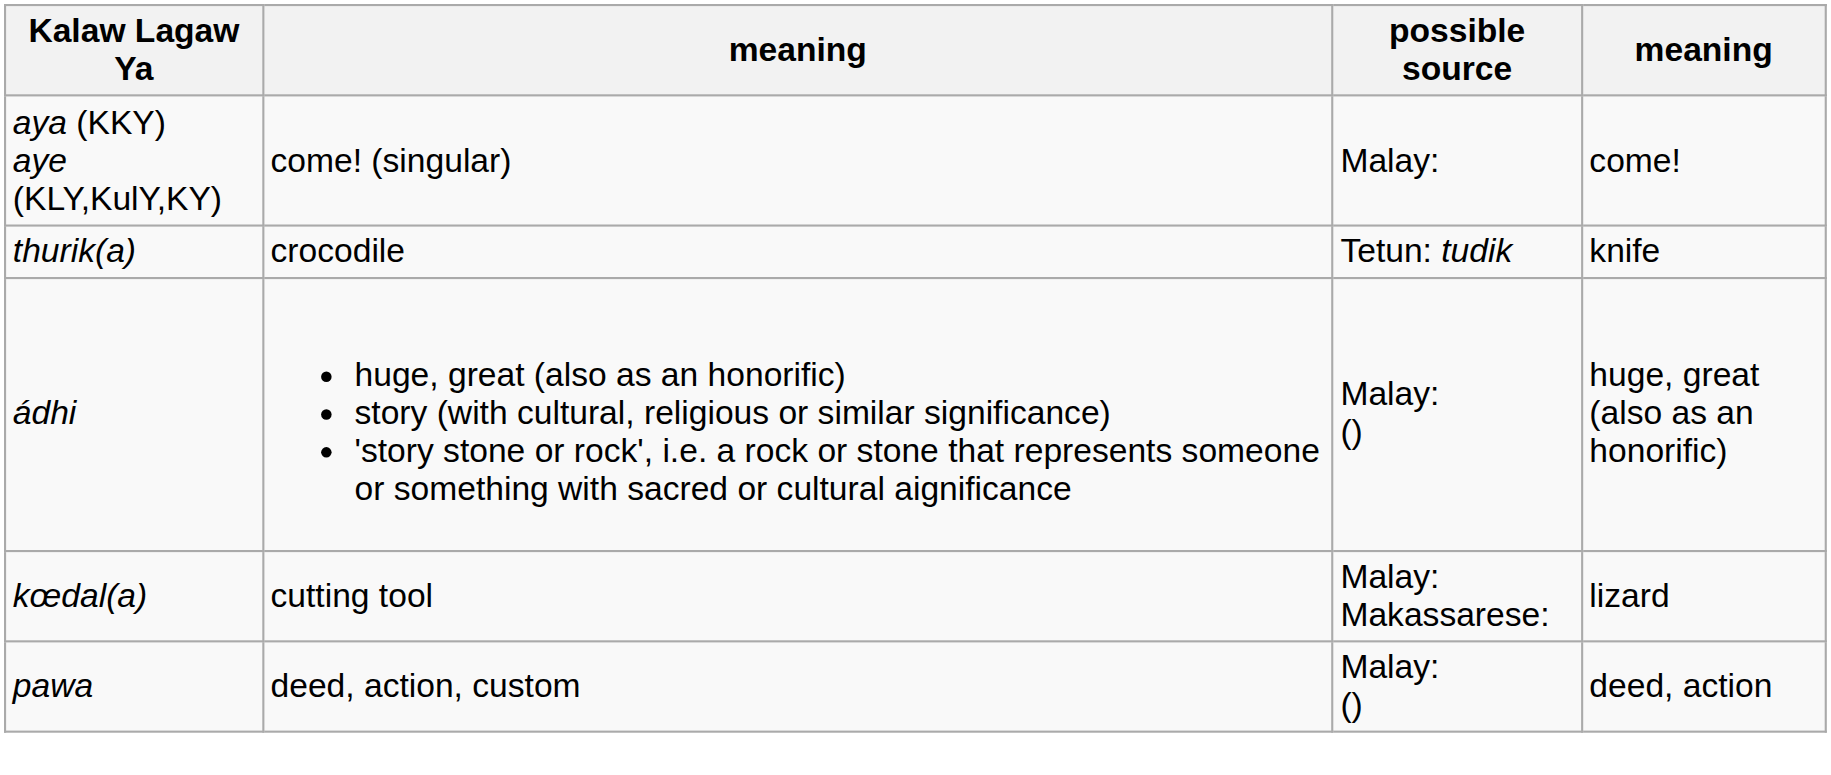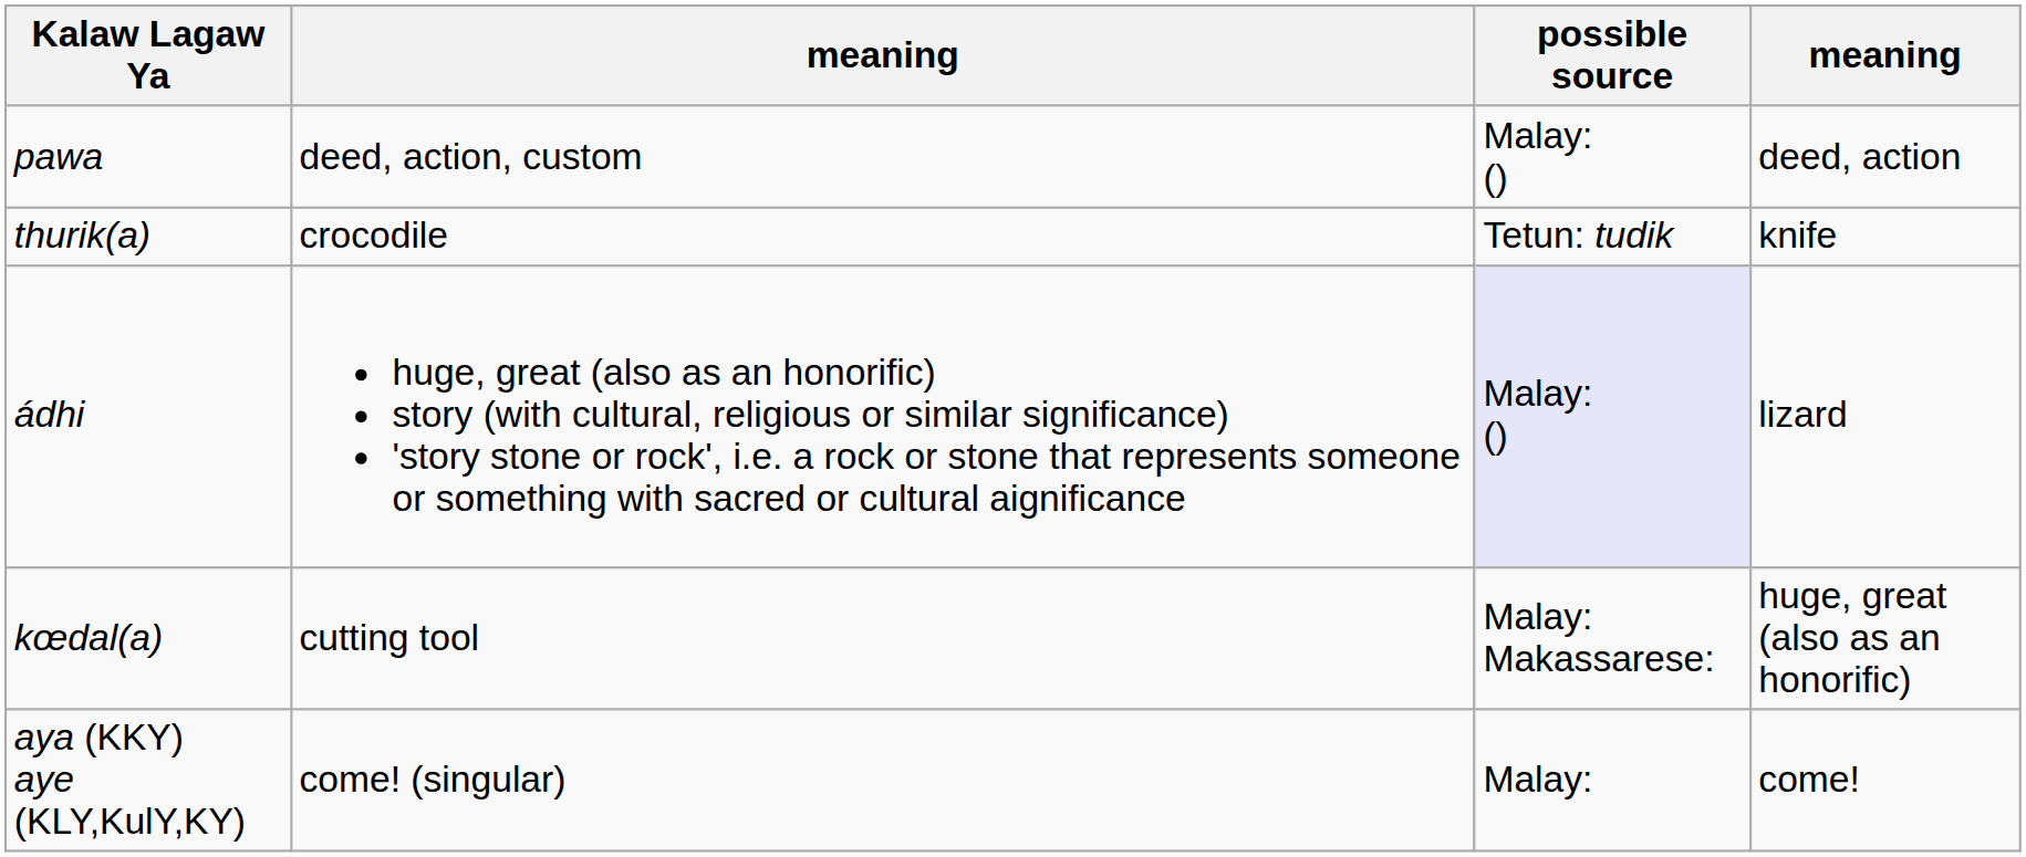 <table class="wikitable">
 <tr>
 <th>Kalaw Lagaw Ya</th>
 <th>meaning</th>
 <th>possible source</th>
 <th>meaning</th>
 </tr>
 <tr>
-<td><em>aya</em> (KKY) <br> <em>aye</em> (KLY,KulY,KY)</td>
-<td>come! (singular)</td>
-<td>Malay: </td>
-<td>come!</td>
+<td><em>pawa</em></td>
+<td>deed, action, custom</td>
+<td>Malay: <em></em>  <br>()</td>
+<td>deed, action</td>
 </tr>
 <tr>
 <td><em>thurik(a)</em></td>
 <td>crocodile</td>
 <td>Tetun: <em>tudik</em></td>
 <td>knife</td>
 </tr>
 <tr>
 <td><em>ádhi</em></td>
 <td><br><ul><li>huge, great (also as an honorific)</li><li>story (with cultural, religious or similar significance)</li><li>'story stone or rock', i.e. a rock or stone that represents someone or something with sacred or  cultural aignificance</li></ul></td>
-<td>Malay: <em></em><br>()</td>
-<td>huge, great <br>(also as an honorific)</td>
+<td style="background: lavender;">Malay: <em></em><br>()</td>
+<td>lizard</td>
 </tr>
 <tr>
 <td><em>kœdal(a)</em></td>
 <td>cutting tool</td>
 <td>Malay: <em></em><br>Makassarese: </td>
-<td>lizard</td>
+<td>huge, great <br>(also as an honorific)</td>
 </tr>
 <tr>
-<td><em>pawa</em></td>
-<td>deed, action, custom</td>
-<td>Malay: <em></em>  <br>()</td>
-<td>deed, action</td>
+<td><em>aya</em> (KKY) <br> <em>aye</em> (KLY,KulY,KY)</td>
+<td>come! (singular)</td>
+<td>Malay: </td>
+<td>come!</td>
 </tr>
 </table>
